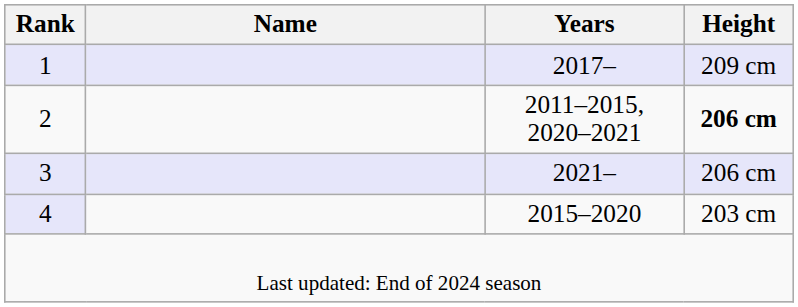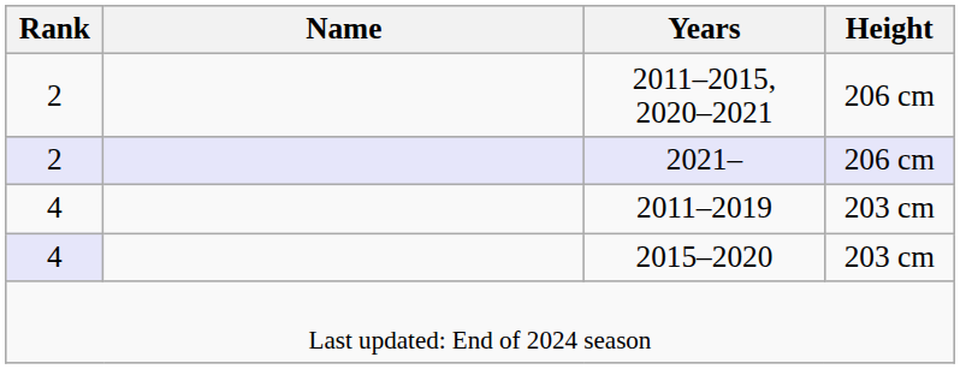 <table class="wikitable sortable" style="width:500px; text-align: center">
 <tr>
 <th width=5%>Rank</th>
 <th width=40%>Name</th>
 <th width=20%>Years</th>
 <th width=10%>Height</th>
 </tr>
-<tr style="background:lavender;">
-<td>1</td>
-<td></td>
-<td>2017–</td>
-<td>209 cm</td>
-</tr>
 <tr>
 <td>2</td>
 <td></td>
 <td>2011–2015, 2020–2021</td>
-<td><strong>206 cm</strong></td>
+<td>206 cm</td>
 </tr>
 <tr style="background:lavender;">
-<td>3</td>
+<td>2</td>
 <td></td>
 <td>2021–</td>
 <td>206 cm</td>
+</tr>
+<tr>
+<td>4</td>
+<td></td>
+<td>2011–2019</td>
+<td>203 cm</td>
 </tr>
 <tr>
 <td style="background: lavender;">4</td>
 <td></td>
 <td>2015–2020</td>
 <td>203 cm</td>
 </tr>
 <tr class="sortbottom">
 <td colspan=4><br><small>Last updated: End of 2024 season</small></td>
 </tr>
 </table>
